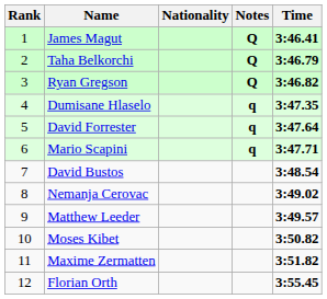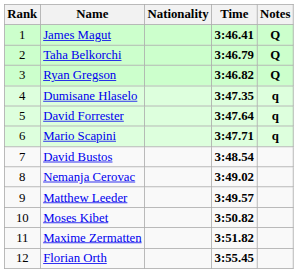 <table class="wikitable sortable" style="text-align:center">
 <tr>
 <th>Rank</th>
 <th>Name</th>
 <th>Nationality</th>
+<th>Time</th>
 <th>Notes</th>
-<th>Time</th>
 </tr>
 <tr bgcolor=ccffcc>
 <td>1</td>
 <td align=left><a href='#'>James Magut</a></td>
 <td align=left></td>
+<td><strong>3:46.41</strong></td>
 <td><strong>Q</strong></td>
-<td><strong>3:46.41</strong></td>
 </tr>
 <tr bgcolor=ccffcc>
 <td>2</td>
 <td align=left><a href='#'>Taha Belkorchi</a></td>
 <td align=left></td>
+<td><strong>3:46.79</strong></td>
 <td><strong>Q</strong></td>
-<td><strong>3:46.79</strong></td>
 </tr>
 <tr bgcolor=ccffcc>
 <td>3</td>
 <td align=left><a href='#'>Ryan Gregson</a></td>
 <td align=left></td>
+<td><strong>3:46.82</strong></td>
 <td><strong>Q</strong></td>
-<td><strong>3:46.82</strong></td>
 </tr>
 <tr bgcolor=ddffdd>
 <td>4</td>
 <td align=left><a href='#'>Dumisane Hlaselo</a></td>
 <td align=left></td>
+<td><strong>3:47.35</strong></td>
 <td><strong>q</strong></td>
-<td><strong>3:47.35</strong></td>
 </tr>
 <tr bgcolor=ddffdd>
 <td>5</td>
 <td align=left><a href='#'>David Forrester</a></td>
 <td align=left></td>
+<td><strong>3:47.64</strong></td>
 <td><strong>q</strong></td>
-<td><strong>3:47.64</strong></td>
 </tr>
 <tr bgcolor=ddffdd>
 <td>6</td>
 <td align=left><a href='#'>Mario Scapini</a></td>
 <td align=left></td>
+<td><strong>3:47.71</strong></td>
 <td><strong>q</strong></td>
-<td><strong>3:47.71</strong></td>
 </tr>
 <tr>
 <td>7</td>
 <td align=left><a href='#'>David Bustos</a></td>
 <td align=left></td>
+<td><strong>3:48.54</strong></td>
 <td></td>
-<td><strong>3:48.54</strong></td>
 </tr>
 <tr>
 <td>8</td>
 <td align=left><a href='#'>Nemanja Cerovac</a></td>
 <td align=left></td>
+<td><strong>3:49.02</strong></td>
 <td></td>
-<td><strong>3:49.02</strong></td>
 </tr>
 <tr>
 <td>9</td>
 <td align=left><a href='#'>Matthew Leeder</a></td>
 <td align=left></td>
+<td><strong>3:49.57</strong></td>
 <td></td>
-<td><strong>3:49.57</strong></td>
 </tr>
 <tr>
 <td>10</td>
 <td align=left><a href='#'>Moses Kibet</a></td>
 <td align=left></td>
+<td><strong>3:50.82</strong></td>
 <td></td>
-<td><strong>3:50.82</strong></td>
 </tr>
 <tr>
 <td>11</td>
 <td align=left><a href='#'>Maxime Zermatten</a></td>
 <td align=left></td>
+<td><strong>3:51.82</strong></td>
 <td></td>
-<td><strong>3:51.82</strong></td>
 </tr>
 <tr>
 <td>12</td>
 <td align=left><a href='#'>Florian Orth</a></td>
 <td align=left></td>
+<td><strong>3:55.45</strong></td>
 <td></td>
-<td><strong>3:55.45</strong></td>
 </tr>
 </table>
